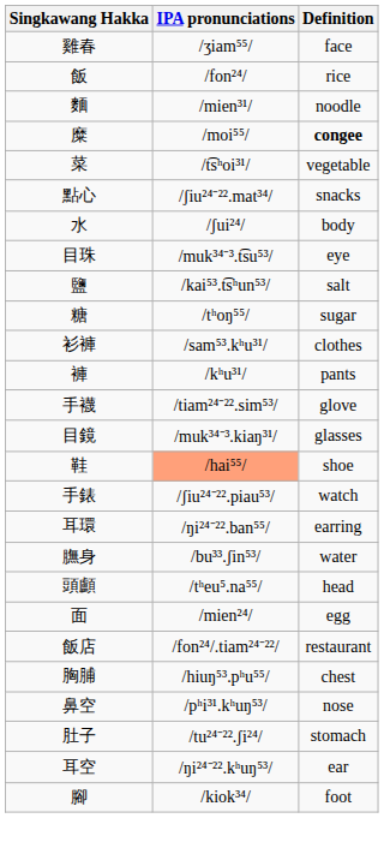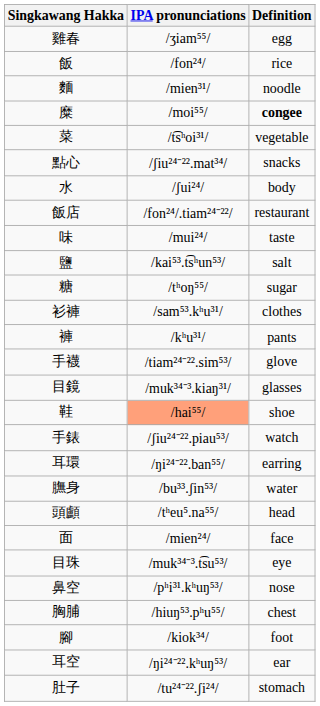 <table class="wikitable">
 <tr>
 <th>Singkawang Hakka</th>
 <th><a href='#'>IPA</a> pronunciations</th>
 <th>Definition</th>
 </tr>
 <tr align="center">
 <td>雞春</td>
 <td>/ʒiam⁵⁵/</td>
-<td>face</td>
+<td>egg</td>
 </tr>
 <tr align="center">
 <td>飯</td>
 <td>/fon²⁴/</td>
 <td>rice</td>
 </tr>
 <tr align="center">
 <td>麵</td>
 <td>/mien³¹/</td>
 <td>noodle</td>
 </tr>
 <tr align="center">
 <td>糜</td>
 <td>/moi⁵⁵/</td>
 <td><strong>congee</strong></td>
 </tr>
 <tr align="center">
 <td>菜</td>
 <td>/t͡sʰoi³¹/</td>
 <td>vegetable</td>
 </tr>
 <tr align="center">
 <td>點心</td>
 <td>/ʃiu²⁴⁻²².mat³⁴/</td>
 <td>snacks</td>
 </tr>
 <tr align="center">
 <td>水</td>
 <td>/ʃui²⁴/</td>
 <td>body</td>
 </tr>
 <tr align="center">
-<td>目珠</td>
-<td>/muk³⁴⁻³.t͡su⁵³/</td>
-<td>eye</td>
+<td>飯店</td>
+<td>/fon²⁴/.tiam²⁴⁻²²/</td>
+<td>restaurant</td>
+</tr>
+<tr align="center">
+<td>味</td>
+<td>/mui²⁴/</td>
+<td>taste</td>
 </tr>
 <tr align="center">
 <td>鹽</td>
 <td>/kai⁵³.t͡sʰun⁵³/</td>
 <td>salt</td>
 </tr>
 <tr align="center">
 <td>糖</td>
 <td>/tʰoŋ⁵⁵/</td>
 <td>sugar</td>
 </tr>
 <tr align="center">
 <td>衫褲</td>
 <td>/sam⁵³.kʰu³¹/</td>
 <td>clothes</td>
 </tr>
 <tr align="center">
 <td>褲</td>
 <td>/kʰu³¹/</td>
 <td>pants</td>
 </tr>
 <tr align="center">
 <td>手襪</td>
 <td>/tiam²⁴⁻²².sim⁵³/</td>
 <td>glove</td>
 </tr>
 <tr align="center">
 <td>目鏡</td>
 <td>/muk³⁴⁻³.kiaŋ³¹/</td>
 <td>glasses</td>
 </tr>
 <tr align="center">
 <td>鞋</td>
 <td style="background: lightsalmon;">/hai⁵⁵/</td>
 <td>shoe</td>
 </tr>
 <tr align="center">
 <td>手錶</td>
 <td>/ʃiu²⁴⁻²².piau⁵³/</td>
 <td>watch</td>
 </tr>
 <tr align="center">
 <td>耳環</td>
 <td>/ŋi²⁴⁻²².ban⁵⁵/</td>
 <td>earring</td>
 </tr>
 <tr align="center">
 <td>膴身</td>
 <td>/bu³³.ʃin⁵³/</td>
 <td>water</td>
 </tr>
 <tr align="center">
 <td>頭顱</td>
 <td>/tʰeu⁵.na⁵⁵/</td>
 <td>head</td>
 </tr>
 <tr align="center">
 <td>面</td>
 <td>/mien²⁴/</td>
-<td>egg</td>
+<td>face</td>
 </tr>
 <tr align="center">
-<td>飯店</td>
-<td>/fon²⁴/.tiam²⁴⁻²²/</td>
-<td>restaurant</td>
+<td>目珠</td>
+<td>/muk³⁴⁻³.t͡su⁵³/</td>
+<td>eye</td>
+</tr>
+<tr align="center">
+<td>鼻空</td>
+<td>/pʰi³¹.kʰuŋ⁵³/</td>
+<td>nose</td>
 </tr>
 <tr align="center">
 <td>胸脯</td>
 <td>/hiuŋ⁵³.pʰu⁵⁵/</td>
 <td>chest</td>
 </tr>
 <tr align="center">
-<td>鼻空</td>
-<td>/pʰi³¹.kʰuŋ⁵³/</td>
-<td>nose</td>
-</tr>
-<tr align="center">
-<td>肚子</td>
-<td>/tu²⁴⁻²².ʃi²⁴/</td>
-<td>stomach</td>
+<td>腳</td>
+<td>/kiok³⁴/</td>
+<td>foot</td>
 </tr>
 <tr align="center">
 <td>耳空</td>
 <td>/ŋi²⁴⁻²².kʰuŋ⁵³/</td>
 <td>ear</td>
 </tr>
 <tr align="center">
-<td>腳</td>
-<td>/kiok³⁴/</td>
-<td>foot</td>
+<td>肚子</td>
+<td>/tu²⁴⁻²².ʃi²⁴/</td>
+<td>stomach</td>
 </tr>
 </table>
